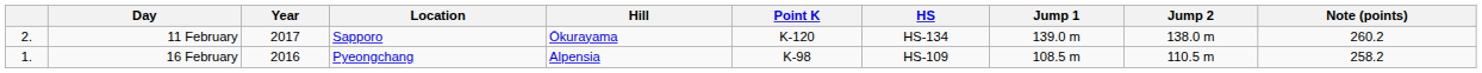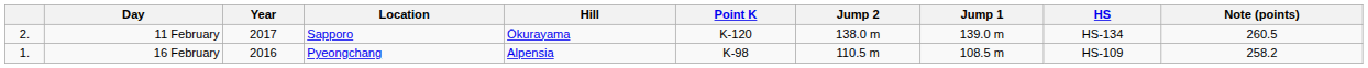 <table width=100% style="font-size: 89%; text-align:center" class=wikitable>
 <tr>
 <th></th>
 <th>Day</th>
 <th>Year</th>
 <th>Location</th>
 <th>Hill</th>
 <th><a href='#'>Point K</a></th>
+<th>Jump 2</th>
+<th>Jump 1</th>
 <th><a href='#'>HS</a></th>
-<th>Jump 1</th>
-<th>Jump 2</th>
 <th>Note (points)</th>
 </tr>
 <tr>
 <td>2.</td>
 <td align=right>11 February</td>
 <td>2017</td>
 <td align=left><a href='#'>Sapporo</a></td>
 <td align=left><a href='#'>Ōkurayama</a></td>
 <td>K-120</td>
+<td>138.0 m</td>
+<td>139.0 m</td>
 <td>HS-134</td>
-<td>139.0 m</td>
-<td>138.0 m</td>
-<td>260.2</td>
+<td>260.5</td>
 </tr>
 <tr>
 <td>1.</td>
 <td align=right>16 February</td>
 <td>2016</td>
 <td align=left><a href='#'>Pyeongchang</a></td>
 <td align=left><a href='#'>Alpensia</a></td>
 <td>K-98</td>
+<td>110.5 m</td>
+<td>108.5 m</td>
 <td>HS-109</td>
-<td>108.5 m</td>
-<td>110.5 m</td>
 <td>258.2</td>
 </tr>
 </table>
